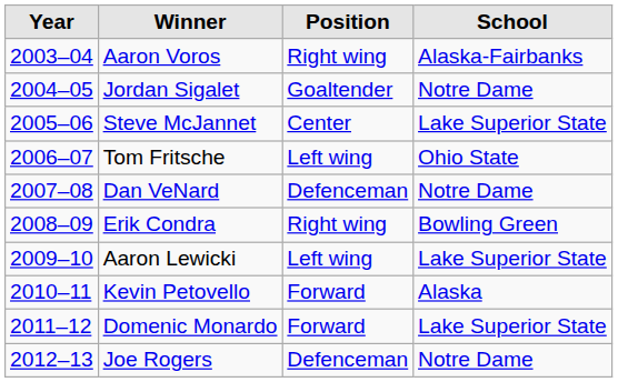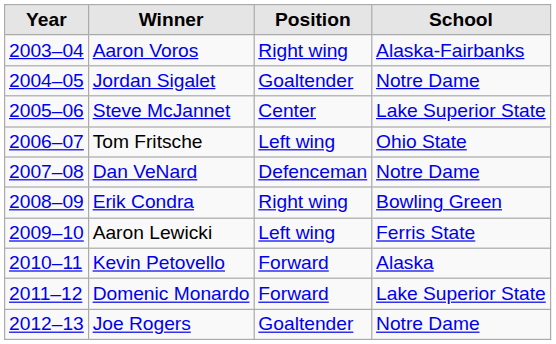 <table class="wikitable sortable">
 <tr>
 <th style="background:#e5e5e5;">Year</th>
 <th style="background:#e5e5e5;">Winner</th>
 <th style="background:#e5e5e5;">Position</th>
 <th style="background:#e5e5e5;">School</th>
 </tr>
 <tr>
 <td><a href='#'>2003–04</a></td>
 <td><a href='#'>Aaron Voros</a></td>
 <td><a href='#'>Right wing</a></td>
 <td><a href='#'>Alaska-Fairbanks</a></td>
 </tr>
 <tr>
 <td><a href='#'>2004–05</a></td>
 <td><a href='#'>Jordan Sigalet</a></td>
 <td><a href='#'>Goaltender</a></td>
 <td><a href='#'>Notre Dame</a></td>
 </tr>
 <tr>
 <td><a href='#'>2005–06</a></td>
 <td><a href='#'>Steve McJannet</a></td>
 <td><a href='#'>Center</a></td>
 <td><a href='#'>Lake Superior State</a></td>
 </tr>
 <tr>
 <td><a href='#'>2006–07</a></td>
 <td>Tom Fritsche</td>
 <td><a href='#'>Left wing</a></td>
 <td><a href='#'>Ohio State</a></td>
 </tr>
 <tr>
 <td><a href='#'>2007–08</a></td>
 <td><a href='#'>Dan VeNard</a></td>
 <td><a href='#'>Defenceman</a></td>
 <td><a href='#'>Notre Dame</a></td>
 </tr>
 <tr>
 <td><a href='#'>2008–09</a></td>
 <td><a href='#'>Erik Condra</a></td>
 <td><a href='#'>Right wing</a></td>
 <td><a href='#'>Bowling Green</a></td>
 </tr>
 <tr>
 <td><a href='#'>2009–10</a></td>
 <td>Aaron Lewicki</td>
 <td><a href='#'>Left wing</a></td>
-<td><a href='#'>Lake Superior State</a></td>
+<td><a href='#'>Ferris State</a></td>
 </tr>
 <tr>
 <td><a href='#'>2010–11</a></td>
 <td><a href='#'>Kevin Petovello</a></td>
 <td><a href='#'>Forward</a></td>
 <td><a href='#'>Alaska</a></td>
 </tr>
 <tr>
 <td><a href='#'>2011–12</a></td>
 <td><a href='#'>Domenic Monardo</a></td>
 <td><a href='#'>Forward</a></td>
 <td><a href='#'>Lake Superior State</a></td>
 </tr>
 <tr>
 <td><a href='#'>2012–13</a></td>
 <td><a href='#'>Joe Rogers</a></td>
-<td><a href='#'>Defenceman</a></td>
+<td><a href='#'>Goaltender</a></td>
 <td><a href='#'>Notre Dame</a></td>
 </tr>
 </table>
